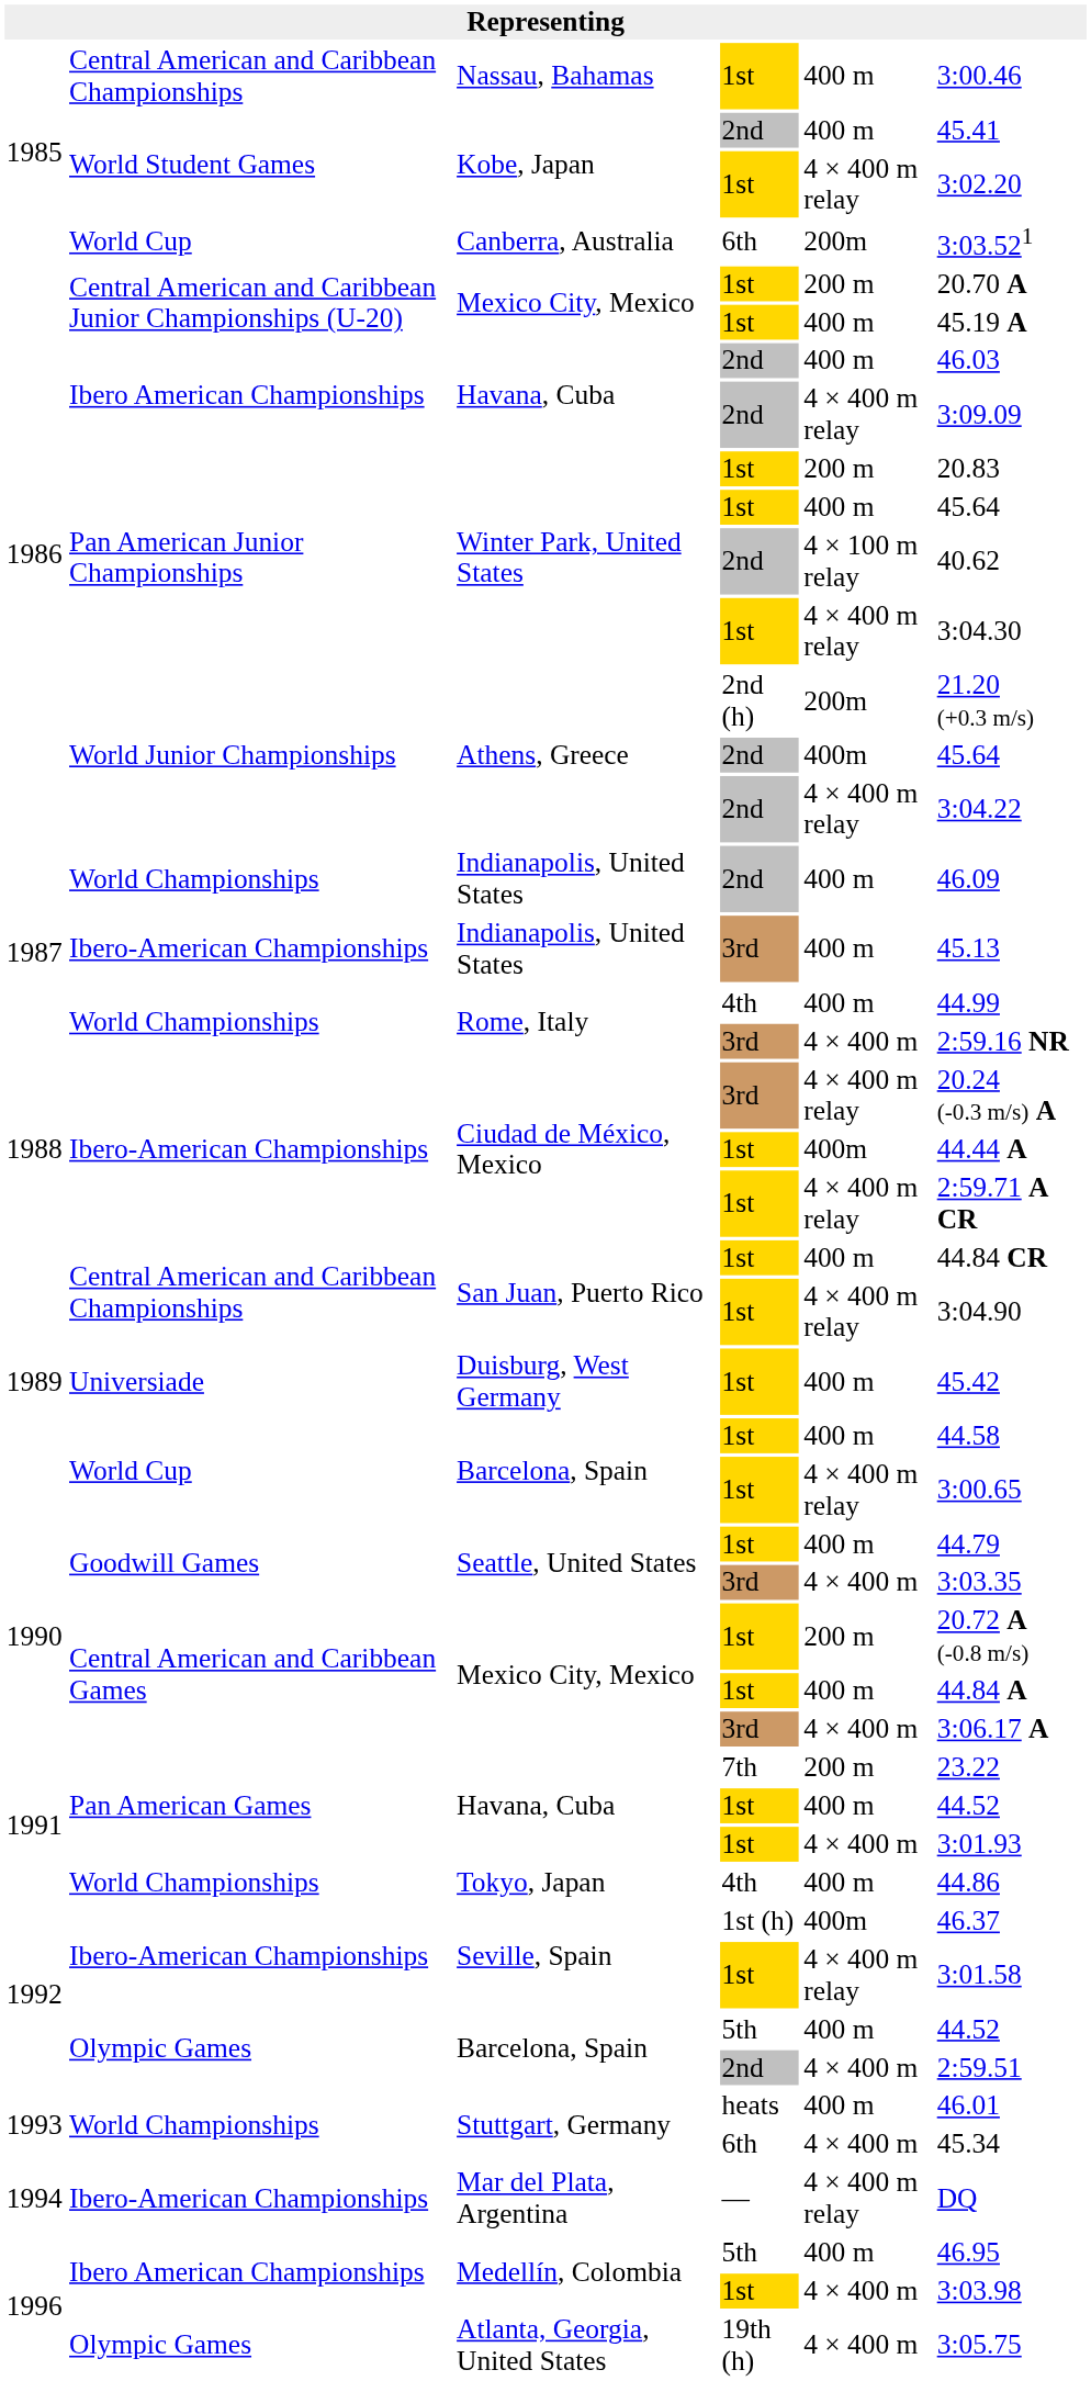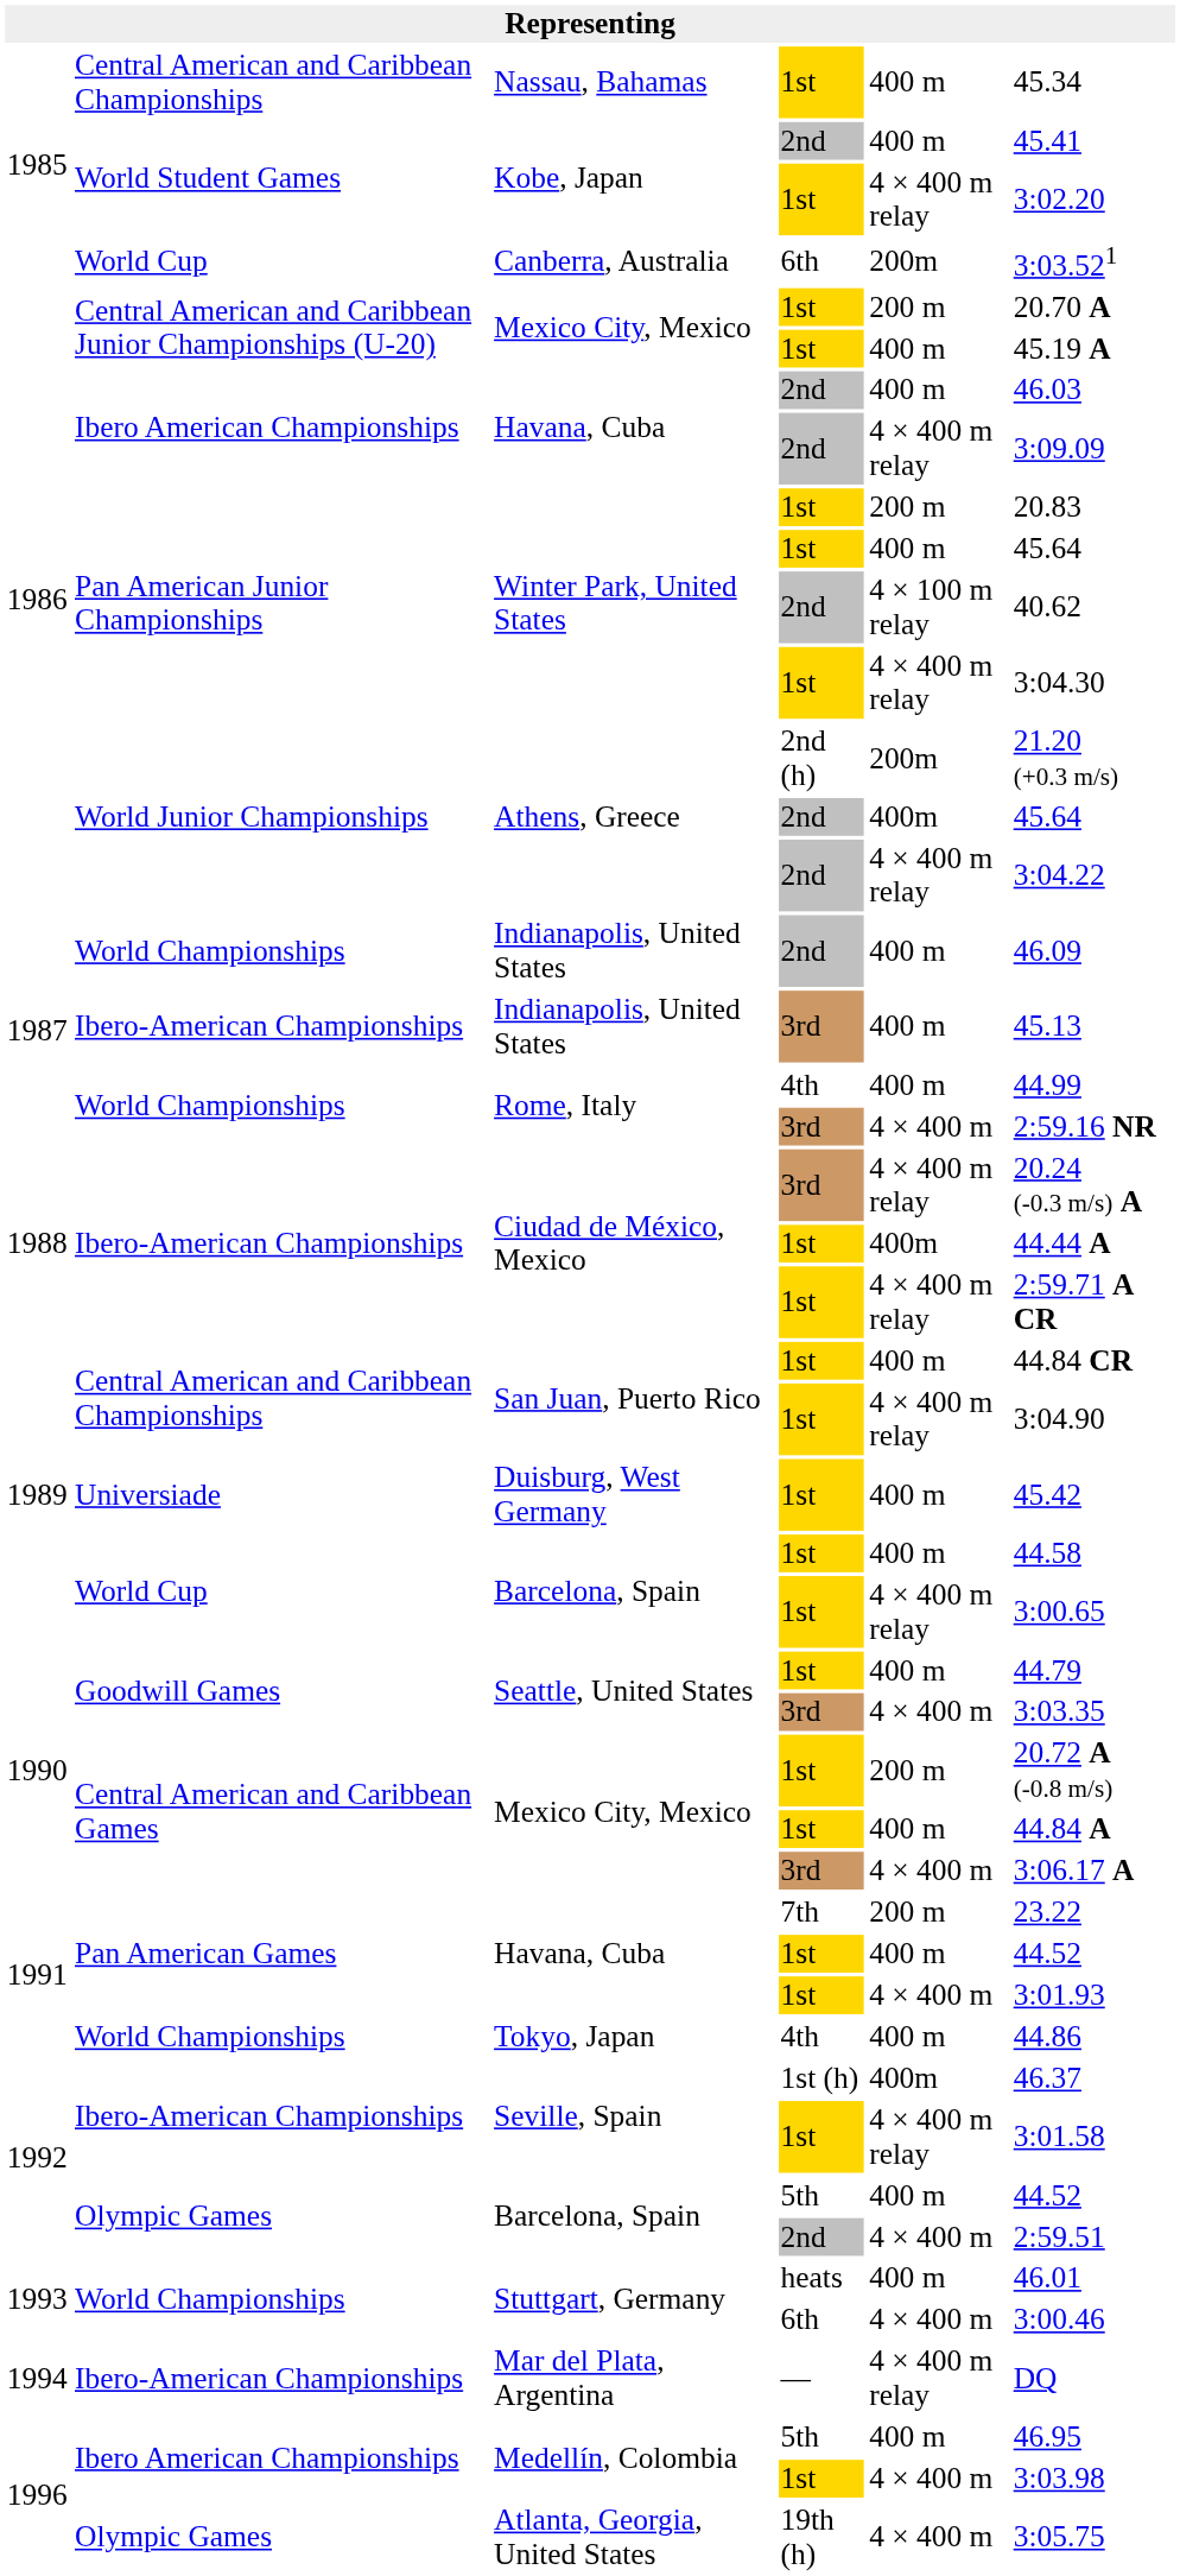 <table>
 <tr>
 <th bgcolor="#eeeeee" colspan="6">Representing </th>
 </tr>
 <tr>
 <td rowspan=4>1985</td>
 <td><a href='#'>Central American and Caribbean Championships</a></td>
 <td><a href='#'>Nassau</a>, <a href='#'>Bahamas</a></td>
 <td bgcolor="gold">1st</td>
 <td>400 m</td>
-<td><a href='#'>3:00.46</a></td>
+<td>45.34</td>
 </tr>
 <tr>
 <td rowspan=2><a href='#'>World Student Games</a></td>
 <td rowspan=2><a href='#'>Kobe</a>, Japan</td>
 <td bgcolor="silver">2nd</td>
 <td>400 m</td>
 <td><a href='#'>45.41</a></td>
 </tr>
 <tr>
 <td bgcolor="gold">1st</td>
 <td>4 × 400 m relay</td>
 <td><a href='#'>3:02.20</a></td>
 </tr>
 <tr>
 <td><a href='#'>World Cup</a></td>
 <td><a href='#'>Canberra</a>, Australia</td>
 <td>6th</td>
 <td>200m</td>
 <td><a href='#'>3:03.52</a><sup>1</sup></td>
 </tr>
 <tr>
 <td rowspan=11>1986</td>
 <td rowspan=2><a href='#'>Central American and Caribbean<br>Junior Championships (U-20)</a></td>
 <td rowspan=2><a href='#'>Mexico City</a>, Mexico</td>
 <td bgcolor=gold>1st</td>
 <td>200 m</td>
 <td>20.70 <strong>A</strong></td>
 </tr>
 <tr>
 <td bgcolor=gold>1st</td>
 <td>400 m</td>
 <td>45.19 <strong>A</strong></td>
 </tr>
 <tr>
 <td rowspan=2><a href='#'>Ibero American Championships</a></td>
 <td rowspan=2><a href='#'>Havana</a>, Cuba</td>
 <td bgcolor="silver">2nd</td>
 <td>400 m</td>
 <td><a href='#'>46.03</a></td>
 </tr>
 <tr>
 <td bgcolor=silver>2nd</td>
 <td>4 × 400 m relay</td>
 <td><a href='#'>3:09.09</a></td>
 </tr>
 <tr>
 <td rowspan=4><a href='#'>Pan American Junior Championships</a></td>
 <td rowspan=4><a href='#'>Winter Park, United States</a></td>
 <td bgcolor=gold>1st</td>
 <td>200 m</td>
 <td>20.83</td>
 </tr>
 <tr>
 <td bgcolor=gold>1st</td>
 <td>400 m</td>
 <td>45.64</td>
 </tr>
 <tr>
 <td bgcolor=silver>2nd</td>
 <td>4 × 100 m relay</td>
 <td>40.62</td>
 </tr>
 <tr>
 <td bgcolor=gold>1st</td>
 <td>4 × 400 m relay</td>
 <td>3:04.30</td>
 </tr>
 <tr>
 <td rowspan=3><a href='#'>World Junior Championships</a></td>
 <td rowspan=3><a href='#'>Athens</a>, Greece</td>
 <td>2nd (h) </td>
 <td>200m</td>
 <td><a href='#'>21.20</a> <small>(+0.3 m/s)</small></td>
 </tr>
 <tr>
 <td bgcolor=silver>2nd</td>
 <td>400m</td>
 <td><a href='#'>45.64</a></td>
 </tr>
 <tr>
 <td bgcolor=silver>2nd</td>
 <td>4 × 400 m relay</td>
 <td><a href='#'>3:04.22</a></td>
 </tr>
 <tr>
 <td rowspan=4>1987</td>
 <td><a href='#'>World Championships</a></td>
 <td><a href='#'>Indianapolis</a>, United States</td>
 <td bgcolor="silver">2nd</td>
 <td>400 m</td>
 <td><a href='#'>46.09</a></td>
 </tr>
 <tr>
 <td><a href='#'>Ibero-American Championships</a></td>
 <td><a href='#'>Indianapolis</a>, United States</td>
 <td bgcolor="cc9966">3rd</td>
 <td>400 m</td>
 <td><a href='#'>45.13</a></td>
 </tr>
 <tr>
 <td rowspan=2><a href='#'>World Championships</a></td>
 <td rowspan=2><a href='#'>Rome</a>, Italy</td>
 <td>4th</td>
 <td>400 m</td>
 <td><a href='#'>44.99</a></td>
 </tr>
 <tr>
 <td bgcolor="cc9966">3rd</td>
 <td>4 × 400 m</td>
 <td><a href='#'>2:59.16</a> <strong>NR</strong></td>
 </tr>
 <tr>
 <td rowspan=3>1988</td>
 <td rowspan=3><a href='#'>Ibero-American Championships</a></td>
 <td rowspan=3><a href='#'>Ciudad de México</a>, Mexico</td>
 <td bgcolor="cc9966">3rd</td>
 <td>4 × 400 m relay</td>
 <td><a href='#'>20.24</a> <small>(-0.3 m/s)</small> <strong>A</strong></td>
 </tr>
 <tr>
 <td bgcolor=gold>1st</td>
 <td>400m</td>
 <td><a href='#'>44.44</a> <strong>A</strong></td>
 </tr>
 <tr>
 <td bgcolor=gold>1st</td>
 <td>4 × 400 m relay</td>
 <td><a href='#'>2:59.71</a> <strong>A</strong> <strong>CR</strong></td>
 </tr>
 <tr>
 <td rowspan=5>1989</td>
 <td rowspan=2><a href='#'>Central American and Caribbean Championships</a></td>
 <td rowspan=2><a href='#'>San Juan</a>, Puerto Rico</td>
 <td bgcolor="gold">1st</td>
 <td>400 m</td>
 <td>44.84 <strong>CR</strong></td>
 </tr>
 <tr>
 <td bgcolor="gold">1st</td>
 <td>4 × 400 m relay</td>
 <td>3:04.90</td>
 </tr>
 <tr>
 <td><a href='#'>Universiade</a></td>
 <td><a href='#'>Duisburg</a>, <a href='#'>West Germany</a></td>
 <td bgcolor="gold">1st</td>
 <td>400 m</td>
 <td><a href='#'>45.42</a></td>
 </tr>
 <tr>
 <td rowspan=2><a href='#'>World Cup</a></td>
 <td rowspan=2><a href='#'>Barcelona</a>, Spain</td>
 <td bgcolor="gold">1st</td>
 <td>400 m</td>
 <td><a href='#'>44.58</a></td>
 </tr>
 <tr>
 <td bgcolor="gold">1st</td>
 <td>4 × 400 m relay</td>
 <td><a href='#'>3:00.65</a></td>
 </tr>
 <tr>
 <td rowspan=5>1990</td>
 <td rowspan=2><a href='#'>Goodwill Games</a></td>
 <td rowspan=2><a href='#'>Seattle</a>, United States</td>
 <td bgcolor=gold>1st</td>
 <td>400 m</td>
 <td><a href='#'>44.79</a></td>
 </tr>
 <tr>
 <td bgcolor=cc9966>3rd</td>
 <td>4 × 400 m</td>
 <td><a href='#'>3:03.35</a></td>
 </tr>
 <tr>
 <td rowspan=3><a href='#'>Central American and Caribbean Games</a></td>
 <td rowspan=3>Mexico City, Mexico</td>
 <td bgcolor="gold">1st</td>
 <td>200 m</td>
 <td><a href='#'>20.72</a> <strong>A</strong> <small>(-0.8 m/s)</small></td>
 </tr>
 <tr>
 <td bgcolor="gold">1st</td>
 <td>400 m</td>
 <td><a href='#'>44.84</a> <strong>A</strong></td>
 </tr>
 <tr>
 <td bgcolor="cc9966">3rd</td>
 <td>4 × 400 m</td>
 <td><a href='#'>3:06.17</a> <strong>A</strong></td>
 </tr>
 <tr>
 <td rowspan=4>1991</td>
 <td rowspan=3><a href='#'>Pan American Games</a></td>
 <td rowspan=3>Havana, Cuba</td>
 <td>7th</td>
 <td>200 m</td>
 <td><a href='#'>23.22</a></td>
 </tr>
 <tr>
 <td bgcolor="gold">1st</td>
 <td>400 m</td>
 <td><a href='#'>44.52</a></td>
 </tr>
 <tr>
 <td bgcolor="gold">1st</td>
 <td>4 × 400 m</td>
 <td><a href='#'>3:01.93</a></td>
 </tr>
 <tr>
 <td><a href='#'>World Championships</a></td>
 <td><a href='#'>Tokyo</a>, Japan</td>
 <td>4th</td>
 <td>400 m</td>
 <td><a href='#'>44.86</a></td>
 </tr>
 <tr>
 <td rowspan=4>1992</td>
 <td rowspan=2><a href='#'>Ibero-American Championships</a></td>
 <td rowspan=2><a href='#'>Seville</a>, Spain</td>
 <td>1st (h)</td>
 <td>400m</td>
 <td><a href='#'>46.37</a></td>
 </tr>
 <tr>
 <td bgcolor=gold>1st</td>
 <td>4 × 400 m relay</td>
 <td><a href='#'>3:01.58</a></td>
 </tr>
 <tr>
 <td rowspan=2><a href='#'>Olympic Games</a></td>
 <td rowspan=2>Barcelona, Spain</td>
 <td>5th</td>
 <td>400 m</td>
 <td><a href='#'>44.52</a></td>
 </tr>
 <tr>
 <td bgcolor="silver">2nd</td>
 <td>4 × 400 m</td>
 <td><a href='#'>2:59.51</a></td>
 </tr>
 <tr>
 <td rowspan=2>1993</td>
 <td rowspan=2><a href='#'>World Championships</a></td>
 <td rowspan=2><a href='#'>Stuttgart</a>, Germany</td>
 <td>heats</td>
 <td>400 m</td>
 <td><a href='#'>46.01</a></td>
 </tr>
 <tr>
 <td>6th</td>
 <td>4 × 400 m</td>
-<td>45.34</td>
+<td><a href='#'>3:00.46</a></td>
 </tr>
 <tr>
 <td>1994</td>
 <td><a href='#'>Ibero-American Championships</a></td>
 <td><a href='#'>Mar del Plata</a>, Argentina</td>
 <td>—</td>
 <td>4 × 400 m relay</td>
 <td><a href='#'>DQ</a></td>
 </tr>
 <tr>
 <td rowspan=3>1996</td>
 <td rowspan=2><a href='#'>Ibero American Championships</a></td>
 <td rowspan=2><a href='#'>Medellín</a>, Colombia</td>
 <td>5th</td>
 <td>400 m</td>
 <td><a href='#'>46.95</a></td>
 </tr>
 <tr>
 <td bgcolor="gold">1st</td>
 <td>4 × 400 m</td>
 <td><a href='#'>3:03.98</a></td>
 </tr>
 <tr>
 <td><a href='#'>Olympic Games</a></td>
 <td><a href='#'>Atlanta, Georgia</a>, United States</td>
 <td>19th (h)</td>
 <td>4 × 400 m</td>
 <td><a href='#'>3:05.75</a></td>
 </tr>
 </table>
